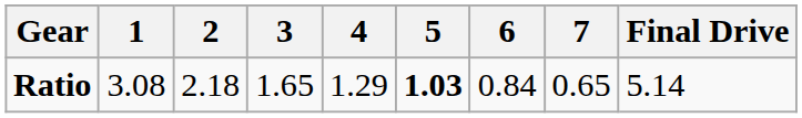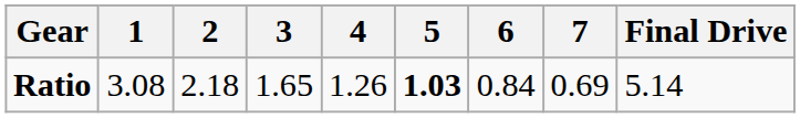 <table class=wikitable style="margin-left: auto; margin-right: auto; border: none;">
 <tr>
 <th>Gear</th>
 <th>1</th>
 <th>2</th>
 <th>3</th>
 <th>4</th>
 <th>5</th>
 <th>6</th>
 <th>7</th>
 <th>Final Drive</th>
 </tr>
 <tr>
 <td><strong>Ratio</strong></td>
 <td>3.08</td>
 <td>2.18</td>
 <td>1.65</td>
-<td>1.29</td>
+<td>1.26</td>
 <td><strong>1.03</strong></td>
 <td>0.84</td>
-<td>0.65</td>
+<td>0.69</td>
 <td>5.14</td>
 </tr>
 </table>
